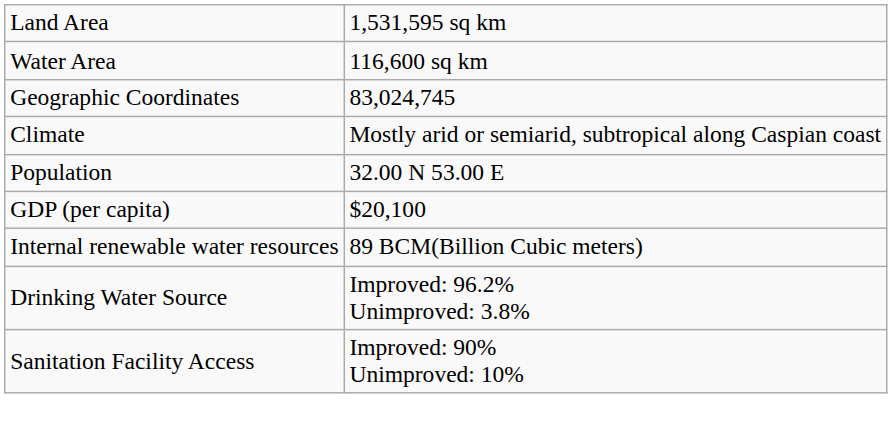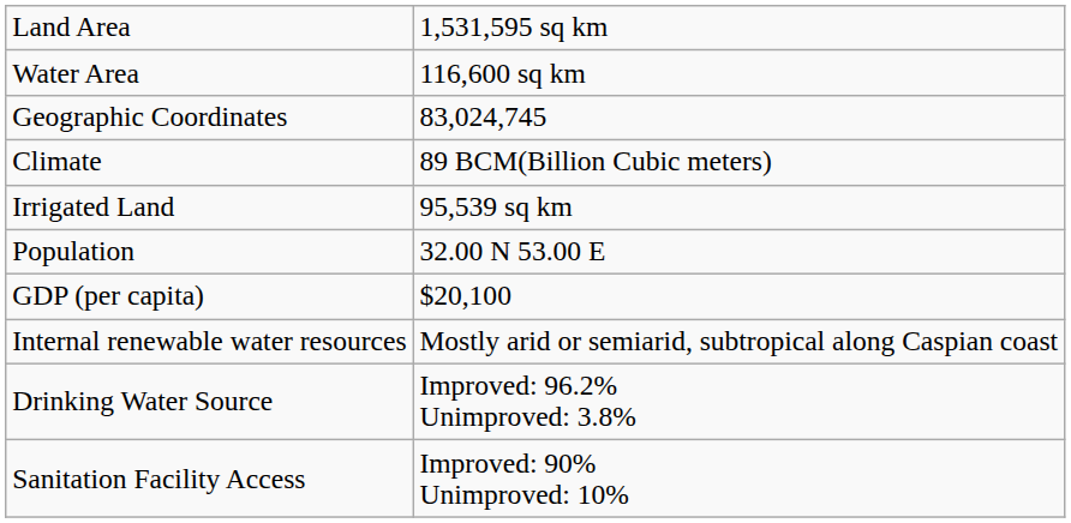 <table class="wikitable">
 <tr>
 <td>Land Area</td>
 <td>1,531,595 sq km</td>
 </tr>
 <tr>
 <td>Water Area</td>
 <td>116,600 sq km</td>
 </tr>
 <tr>
 <td>Geographic Coordinates</td>
 <td>83,024,745</td>
 </tr>
 <tr>
 <td>Climate</td>
-<td>Mostly arid or semiarid, subtropical along Caspian coast</td>
+<td>89  BCM(Billion Cubic meters)</td>
+</tr>
+<tr>
+<td>Irrigated Land</td>
+<td>95,539 sq km</td>
 </tr>
 <tr>
 <td>Population</td>
 <td>32.00 N 53.00 E</td>
 </tr>
 <tr>
 <td>GDP (per capita)</td>
 <td>$20,100</td>
 </tr>
 <tr>
 <td>Internal renewable water resources</td>
-<td>89  BCM(Billion Cubic meters)</td>
+<td>Mostly arid or semiarid, subtropical along Caspian coast</td>
 </tr>
 <tr>
 <td>Drinking Water Source</td>
 <td>Improved: 96.2%<br>Unimproved: 3.8%</td>
 </tr>
 <tr>
 <td>Sanitation Facility Access</td>
 <td>Improved: 90%<br>Unimproved: 10%</td>
 </tr>
 </table>
